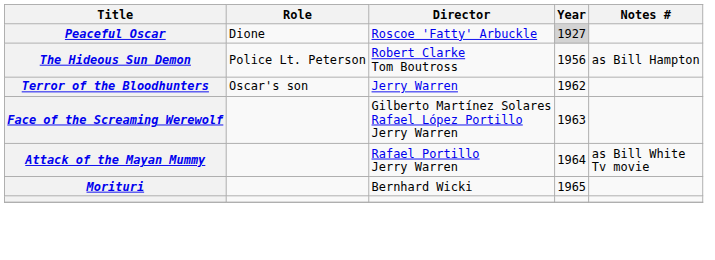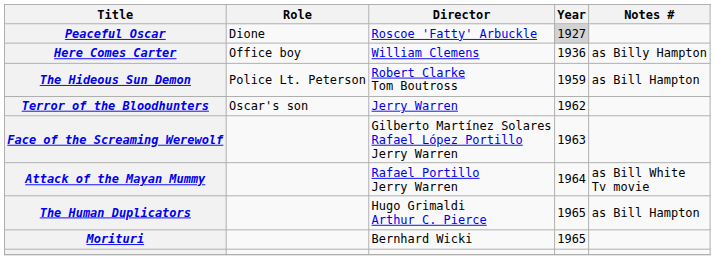 <table class="wikitable plainrowheaders sortable">
 <tr>
 <th scope="col">Title</th>
 <th scope="col">Role</th>
 <th scope="col">Director</th>
 <th scope="col">Year</th>
 <th scope="col" class="unsortable">Notes #</th>
 </tr>
 <tr>
 <th scope="row"><em><a href='#'>Peaceful Oscar</a></em></th>
 <td>Dione</td>
 <td><a href='#'>Roscoe 'Fatty' Arbuckle</a></td>
 <td style="background: lightgrey;">1927</td>
 <td></td>
 </tr>
 <tr>
+<th scope="row"><em><a href='#'>Here Comes Carter</a></em></th>
+<td>Office boy</td>
+<td><a href='#'>William Clemens</a></td>
+<td>1936</td>
+<td>as Billy Hampton</td>
+</tr>
+<tr>
 <th scope="row"><em><a href='#'>The Hideous Sun Demon</a></em></th>
 <td>Police Lt. Peterson</td>
 <td><a href='#'>Robert Clarke</a><br>Tom Boutross</td>
-<td>1956</td>
+<td>1959</td>
 <td>as Bill Hampton</td>
 </tr>
 <tr>
 <th scope="row"><em><a href='#'>Terror of the Bloodhunters</a></em></th>
 <td>Oscar's son</td>
 <td><a href='#'>Jerry Warren</a></td>
 <td>1962</td>
 <td></td>
 </tr>
 <tr>
 <th scope="row"><em><a href='#'>Face of the Screaming Werewolf</a></em></th>
 <td></td>
 <td>Gilberto Martínez Solares<br><a href='#'>Rafael López Portillo</a><br>Jerry Warren</td>
 <td>1963</td>
 <td></td>
 </tr>
 <tr>
 <th scope="row"><em><a href='#'>Attack of the Mayan Mummy </a></em></th>
 <td></td>
 <td><a href='#'>Rafael Portillo</a><br>Jerry Warren</td>
 <td>1964</td>
 <td>as Bill White<br>Tv movie</td>
 </tr>
 <tr>
+<th scope="row"><em><a href='#'>The Human Duplicators</a></em></th>
+<td></td>
+<td>Hugo Grimaldi<br><a href='#'>Arthur C. Pierce</a></td>
+<td>1965</td>
+<td>as Bill Hampton</td>
+</tr>
+<tr>
 <th scope="row"><em><a href='#'>Morituri</a></em></th>
 <td></td>
 <td>Bernhard Wicki</td>
 <td>1965</td>
 <td></td>
 </tr>
 <tr>
 <th scope="row"></th>
 <td></td>
 <td></td>
 <td></td>
 <td></td>
 </tr>
 <tr>
 </tr>
 </table>
